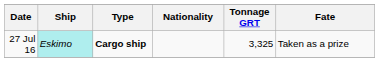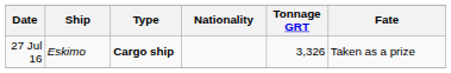 <table class="wikitable">
 <tr>
 </tr>
 <tr>
 <th scope="col" width="70px">Date</th>
 <th scope="col" width="140px">Ship</th>
 <th scope="col" width="170px">Type</th>
 <th scope="col" width="160px">Nationality</th>
 <th scope="col" width="100px">Tonnage <a href='#'>GRT</a></th>
 <th scope="col" width="360px">Fate</th>
 </tr>
 <tr>
 <td align="right">27 Jul 16</td>
-<td style="background: paleturquoise;"><em>Eskimo</em></td>
+<td><em>Eskimo</em></td>
 <td><strong>Cargo ship</strong></td>
 <td></td>
-<td align="right">3,325</td>
+<td align="right">3,326</td>
 <td>Taken as a prize</td>
 </tr>
 <tr>
 </tr>
 </table>
